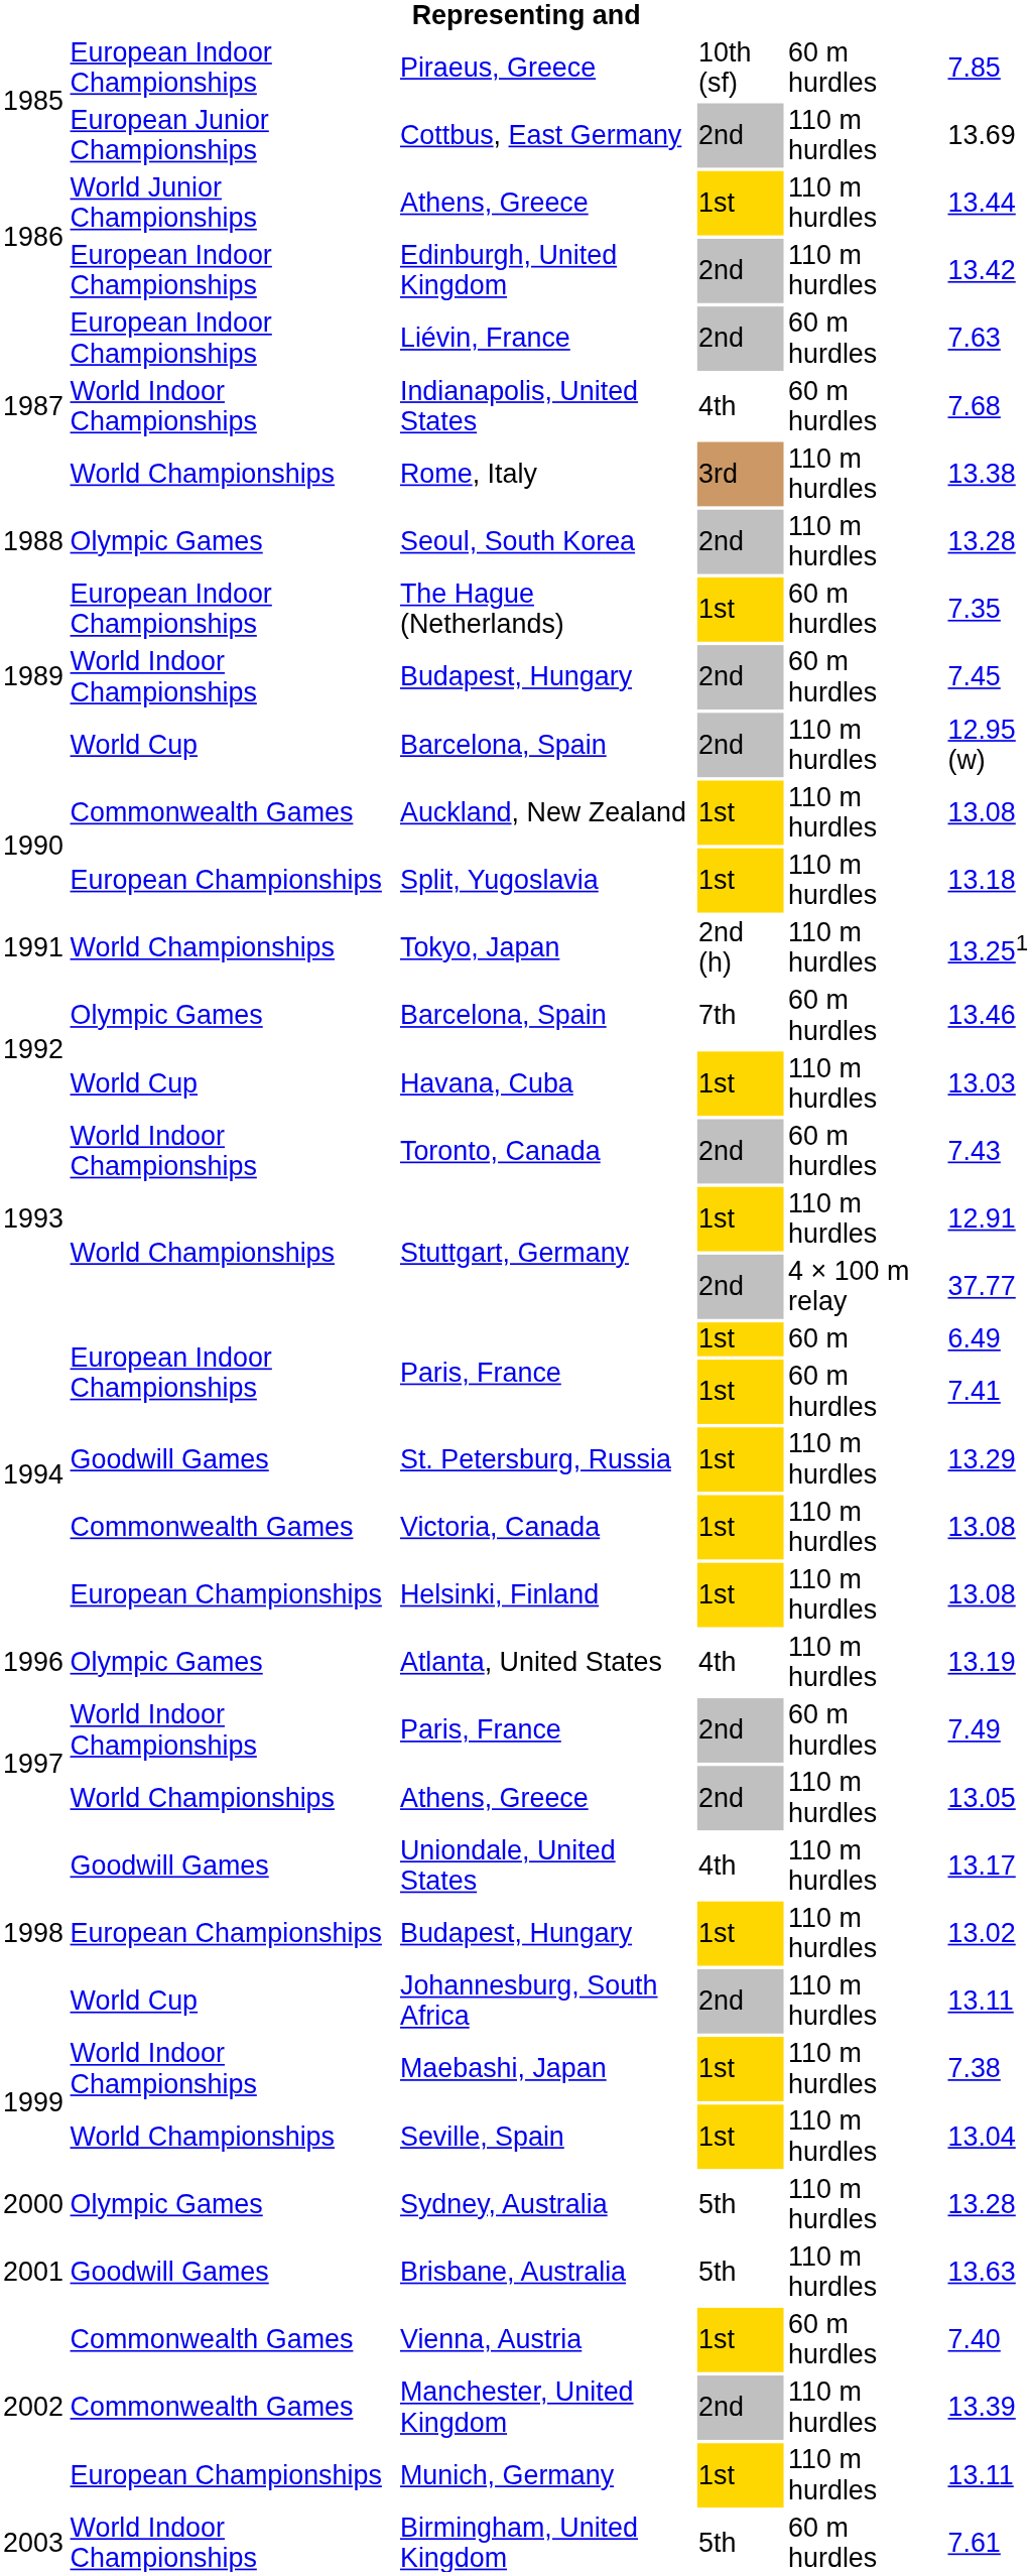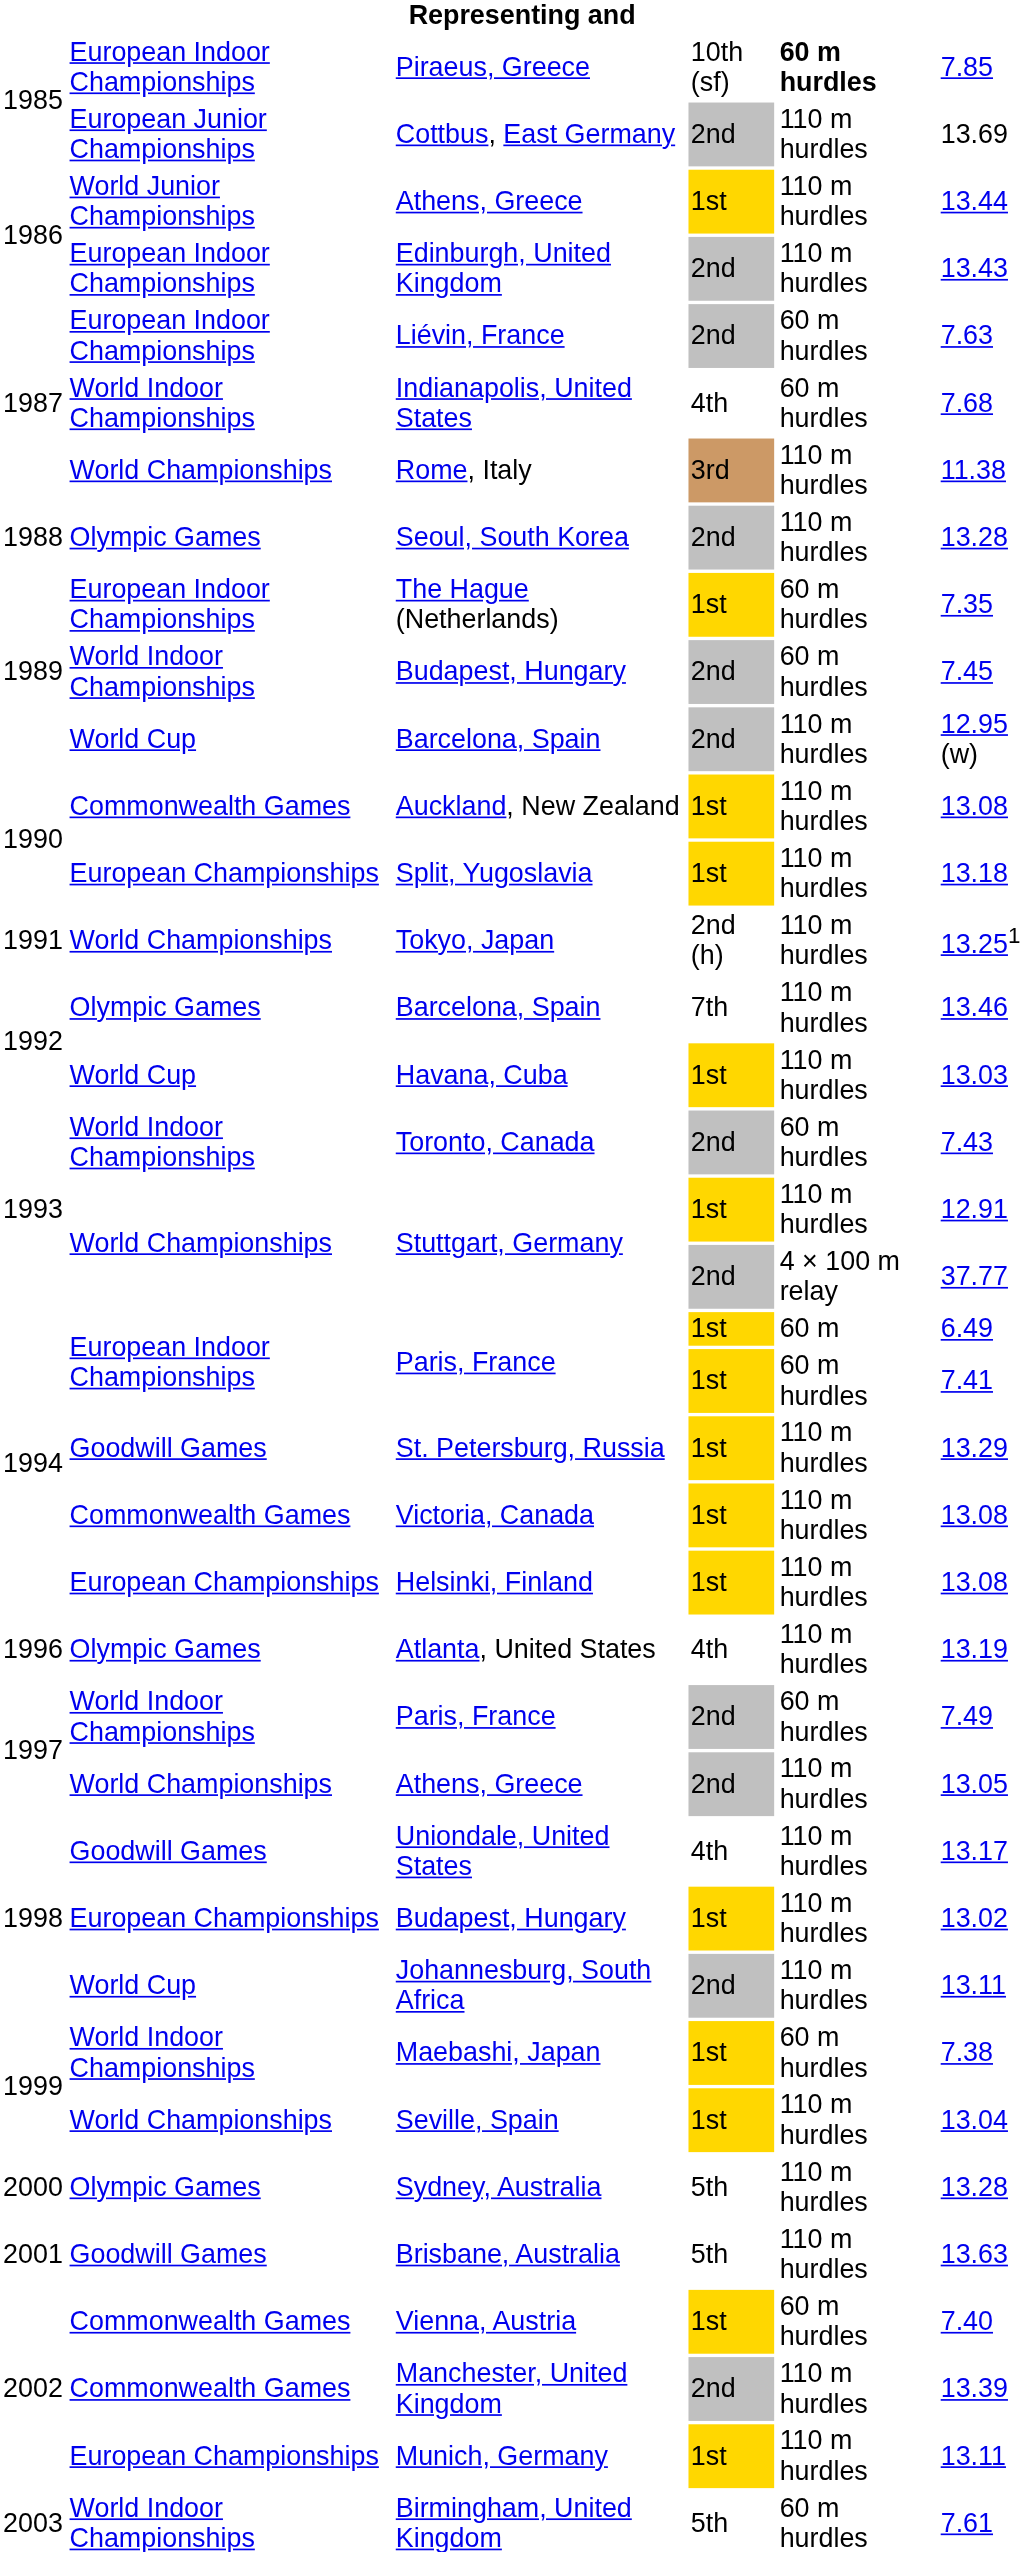 <table>
 <tr>
 <th colspan="6">Representing  and </th>
 </tr>
 <tr>
 <td rowspan=2>1985</td>
 <td><a href='#'>European Indoor Championships</a></td>
 <td><a href='#'>Piraeus, Greece</a></td>
 <td>10th (sf)</td>
-<td>60 m hurdles</td>
+<td><strong>60 m hurdles</strong></td>
 <td><a href='#'>7.85</a></td>
 </tr>
 <tr>
 <td><a href='#'>European Junior Championships</a></td>
 <td><a href='#'>Cottbus</a>, <a href='#'>East Germany</a></td>
 <td bgcolor=silver>2nd</td>
 <td>110 m hurdles</td>
 <td>13.69</td>
 </tr>
 <tr>
 <td rowspan=2>1986</td>
 <td><a href='#'>World Junior Championships</a></td>
 <td><a href='#'>Athens, Greece</a></td>
 <td bgcolor=gold>1st</td>
 <td>110 m hurdles</td>
 <td><a href='#'>13.44</a></td>
 </tr>
 <tr>
 <td><a href='#'>European Indoor Championships</a></td>
 <td><a href='#'>Edinburgh, United Kingdom</a></td>
 <td bgcolor=silver>2nd</td>
 <td>110 m hurdles</td>
-<td><a href='#'>13.42</a></td>
+<td><a href='#'>13.43</a></td>
 </tr>
 <tr>
 <td rowspan=3>1987</td>
 <td><a href='#'>European Indoor Championships</a></td>
 <td><a href='#'>Liévin, France</a></td>
 <td bgcolor=silver>2nd</td>
 <td>60 m hurdles</td>
 <td><a href='#'>7.63</a></td>
 </tr>
 <tr>
 <td><a href='#'>World Indoor Championships</a></td>
 <td><a href='#'>Indianapolis, United States</a></td>
 <td>4th</td>
 <td>60 m hurdles</td>
 <td><a href='#'>7.68</a></td>
 </tr>
 <tr>
 <td><a href='#'>World Championships</a></td>
 <td><a href='#'>Rome</a>, Italy</td>
 <td bgcolor=cc9966>3rd</td>
 <td>110 m hurdles</td>
-<td><a href='#'>13.38</a></td>
+<td><a href='#'>11.38</a></td>
 </tr>
 <tr>
 <td>1988</td>
 <td><a href='#'>Olympic Games</a></td>
 <td><a href='#'>Seoul, South Korea</a></td>
 <td bgcolor=silver>2nd</td>
 <td>110 m hurdles</td>
 <td><a href='#'>13.28</a></td>
 </tr>
 <tr>
 <td rowspan=3>1989</td>
 <td><a href='#'>European Indoor Championships</a></td>
 <td><a href='#'>The Hague</a> (Netherlands)</td>
 <td bgcolor=gold>1st</td>
 <td>60 m hurdles</td>
 <td><a href='#'>7.35</a></td>
 </tr>
 <tr>
 <td><a href='#'>World Indoor Championships</a></td>
 <td><a href='#'>Budapest, Hungary</a></td>
 <td bgcolor=silver>2nd</td>
 <td>60 m hurdles</td>
 <td><a href='#'>7.45</a></td>
 </tr>
 <tr>
 <td><a href='#'>World Cup</a></td>
 <td><a href='#'>Barcelona, Spain</a></td>
 <td bgcolor=silver>2nd</td>
 <td>110 m hurdles</td>
 <td><a href='#'>12.95</a> (w)</td>
 </tr>
 <tr>
 <td rowspan=2>1990</td>
 <td><a href='#'>Commonwealth Games</a></td>
 <td><a href='#'>Auckland</a>, New Zealand</td>
 <td bgcolor=gold>1st</td>
 <td>110 m hurdles</td>
 <td><a href='#'>13.08</a></td>
 </tr>
 <tr>
 <td><a href='#'>European Championships</a></td>
 <td><a href='#'>Split, Yugoslavia</a></td>
 <td bgcolor=gold>1st</td>
 <td>110 m hurdles</td>
 <td><a href='#'>13.18</a></td>
 </tr>
 <tr>
 <td>1991</td>
 <td><a href='#'>World Championships</a></td>
 <td><a href='#'>Tokyo, Japan</a></td>
 <td>2nd (h)</td>
 <td>110 m hurdles</td>
 <td><a href='#'>13.25</a><sup>1</sup></td>
 </tr>
 <tr>
 <td rowspan=2>1992</td>
 <td><a href='#'>Olympic Games</a></td>
 <td><a href='#'>Barcelona, Spain</a></td>
 <td>7th</td>
-<td>60 m hurdles</td>
+<td>110 m hurdles</td>
 <td><a href='#'>13.46</a></td>
 </tr>
 <tr>
 <td><a href='#'>World Cup</a></td>
 <td><a href='#'>Havana, Cuba</a></td>
 <td bgcolor=gold>1st</td>
 <td>110 m hurdles</td>
 <td><a href='#'>13.03</a></td>
 </tr>
 <tr>
 <td rowspan=3>1993</td>
 <td><a href='#'>World Indoor Championships</a></td>
 <td><a href='#'>Toronto, Canada</a></td>
 <td bgcolor=silver>2nd</td>
 <td>60 m hurdles</td>
 <td><a href='#'>7.43</a></td>
 </tr>
 <tr>
 <td rowspan=2><a href='#'>World Championships</a></td>
 <td rowspan=2><a href='#'>Stuttgart, Germany</a></td>
 <td bgcolor=gold>1st</td>
 <td>110 m hurdles</td>
 <td><a href='#'>12.91</a></td>
 </tr>
 <tr>
 <td bgcolor=silver>2nd</td>
 <td>4 × 100 m relay</td>
 <td><a href='#'>37.77</a></td>
 </tr>
 <tr>
 <td rowspan=5>1994</td>
 <td rowspan=2><a href='#'>European Indoor Championships</a></td>
 <td rowspan=2><a href='#'>Paris, France</a></td>
 <td bgcolor=gold>1st</td>
 <td>60 m</td>
 <td><a href='#'>6.49</a></td>
 </tr>
 <tr>
 <td bgcolor=gold>1st</td>
 <td>60 m hurdles</td>
 <td><a href='#'>7.41</a></td>
 </tr>
 <tr>
 <td><a href='#'>Goodwill Games</a></td>
 <td><a href='#'>St. Petersburg, Russia</a></td>
 <td bgcolor=gold>1st</td>
 <td>110 m hurdles</td>
 <td><a href='#'>13.29</a></td>
 </tr>
 <tr>
 <td><a href='#'>Commonwealth Games</a></td>
 <td><a href='#'>Victoria, Canada</a></td>
 <td bgcolor=gold>1st</td>
 <td>110 m hurdles</td>
 <td><a href='#'>13.08</a></td>
 </tr>
 <tr>
 <td><a href='#'>European Championships</a></td>
 <td><a href='#'>Helsinki, Finland</a></td>
 <td bgcolor=gold>1st</td>
 <td>110 m hurdles</td>
 <td><a href='#'>13.08</a></td>
 </tr>
 <tr>
 <td>1996</td>
 <td><a href='#'>Olympic Games</a></td>
 <td><a href='#'>Atlanta</a>, United States</td>
 <td>4th</td>
 <td>110 m hurdles</td>
 <td><a href='#'>13.19</a></td>
 </tr>
 <tr>
 <td rowspan=2>1997</td>
 <td><a href='#'>World Indoor Championships</a></td>
 <td><a href='#'>Paris, France</a></td>
 <td bgcolor=silver>2nd</td>
 <td>60 m hurdles</td>
 <td><a href='#'>7.49</a></td>
 </tr>
 <tr>
 <td><a href='#'>World Championships</a></td>
 <td><a href='#'>Athens, Greece</a></td>
 <td bgcolor=silver>2nd</td>
 <td>110 m hurdles</td>
 <td><a href='#'>13.05</a></td>
 </tr>
 <tr>
 <td rowspan=3>1998</td>
 <td><a href='#'>Goodwill Games</a></td>
 <td><a href='#'>Uniondale, United States</a></td>
 <td>4th</td>
 <td>110 m hurdles</td>
 <td><a href='#'>13.17</a></td>
 </tr>
 <tr>
 <td><a href='#'>European Championships</a></td>
 <td><a href='#'>Budapest, Hungary</a></td>
 <td bgcolor=gold>1st</td>
 <td>110 m hurdles</td>
 <td><a href='#'>13.02</a></td>
 </tr>
 <tr>
 <td><a href='#'>World Cup</a></td>
 <td><a href='#'>Johannesburg, South Africa</a></td>
 <td bgcolor=silver>2nd</td>
 <td>110 m hurdles</td>
 <td><a href='#'>13.11</a></td>
 </tr>
 <tr>
 <td rowspan=2>1999</td>
 <td><a href='#'>World Indoor Championships</a></td>
 <td><a href='#'>Maebashi, Japan</a></td>
 <td bgcolor=gold>1st</td>
-<td>110 m hurdles</td>
+<td>60 m hurdles</td>
 <td><a href='#'>7.38</a></td>
 </tr>
 <tr>
 <td><a href='#'>World Championships</a></td>
 <td><a href='#'>Seville, Spain</a></td>
 <td bgcolor=gold>1st</td>
 <td>110 m hurdles</td>
 <td><a href='#'>13.04</a></td>
 </tr>
 <tr>
 <td>2000</td>
 <td><a href='#'>Olympic Games</a></td>
 <td><a href='#'>Sydney, Australia</a></td>
 <td>5th</td>
 <td>110 m hurdles</td>
 <td><a href='#'>13.28</a></td>
 </tr>
 <tr>
 <td>2001</td>
 <td><a href='#'>Goodwill Games</a></td>
 <td><a href='#'>Brisbane, Australia</a></td>
 <td>5th</td>
 <td>110 m hurdles</td>
 <td><a href='#'>13.63</a></td>
 </tr>
 <tr>
 <td rowspan=3>2002</td>
 <td><a href='#'>Commonwealth Games</a></td>
 <td><a href='#'>Vienna, Austria</a></td>
 <td bgcolor=gold>1st</td>
 <td>60 m hurdles</td>
 <td><a href='#'>7.40</a></td>
 </tr>
 <tr>
 <td><a href='#'>Commonwealth Games</a></td>
 <td><a href='#'>Manchester, United Kingdom</a></td>
 <td bgcolor=silver>2nd</td>
 <td>110 m hurdles</td>
 <td><a href='#'>13.39</a></td>
 </tr>
 <tr>
 <td><a href='#'>European Championships</a></td>
 <td><a href='#'>Munich, Germany</a></td>
 <td bgcolor=gold>1st</td>
 <td>110 m hurdles</td>
 <td><a href='#'>13.11</a></td>
 </tr>
 <tr>
 <td>2003</td>
 <td><a href='#'>World Indoor Championships</a></td>
 <td><a href='#'>Birmingham, United Kingdom</a></td>
 <td>5th</td>
 <td>60 m hurdles</td>
 <td><a href='#'>7.61</a></td>
 </tr>
 </table>
